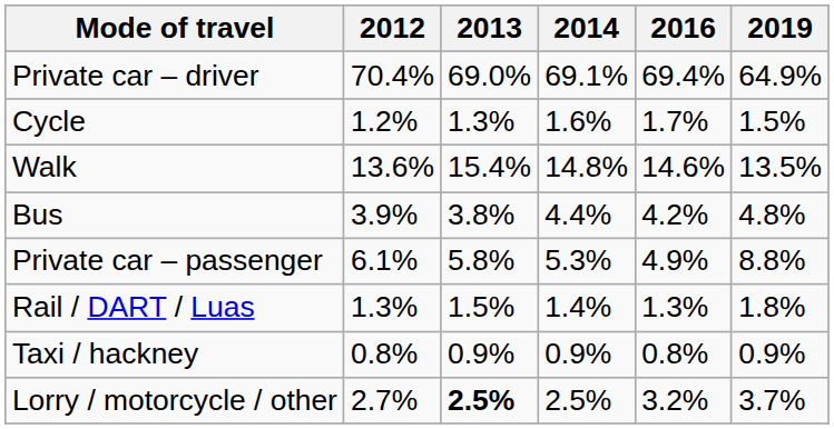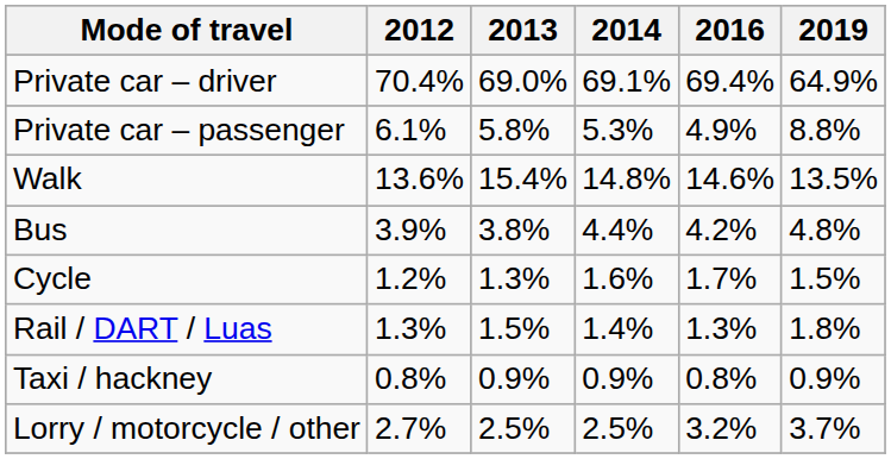 <table class="wikitable sortable">
 <tr>
 <th>Mode of travel</th>
 <th>2012</th>
 <th>2013</th>
 <th>2014</th>
 <th>2016</th>
 <th>2019</th>
 </tr>
 <tr>
 <td>Private car – driver</td>
 <td>70.4%</td>
 <td>69.0%</td>
 <td>69.1%</td>
 <td>69.4%</td>
 <td>64.9%</td>
 </tr>
 <tr>
-<td>Cycle</td>
-<td>1.2%</td>
-<td>1.3%</td>
-<td>1.6%</td>
-<td>1.7%</td>
-<td>1.5%</td>
+<td>Private car – passenger</td>
+<td>6.1%</td>
+<td>5.8%</td>
+<td>5.3%</td>
+<td>4.9%</td>
+<td>8.8%</td>
 </tr>
 <tr>
 <td>Walk</td>
 <td>13.6%</td>
 <td>15.4%</td>
 <td>14.8%</td>
 <td>14.6%</td>
 <td>13.5%</td>
 </tr>
 <tr>
 <td>Bus</td>
 <td>3.9%</td>
 <td>3.8%</td>
 <td>4.4%</td>
 <td>4.2%</td>
 <td>4.8%</td>
 </tr>
 <tr>
-<td>Private car – passenger</td>
-<td>6.1%</td>
-<td>5.8%</td>
-<td>5.3%</td>
-<td>4.9%</td>
-<td>8.8%</td>
+<td>Cycle</td>
+<td>1.2%</td>
+<td>1.3%</td>
+<td>1.6%</td>
+<td>1.7%</td>
+<td>1.5%</td>
 </tr>
 <tr>
 <td>Rail / <a href='#'>DART</a> / <a href='#'>Luas</a></td>
 <td>1.3%</td>
 <td>1.5%</td>
 <td>1.4%</td>
 <td>1.3%</td>
 <td>1.8%</td>
 </tr>
 <tr>
 <td>Taxi / hackney</td>
 <td>0.8%</td>
 <td>0.9%</td>
 <td>0.9%</td>
 <td>0.8%</td>
 <td>0.9%</td>
 </tr>
 <tr>
 <td>Lorry / motorcycle / other</td>
 <td>2.7%</td>
-<td><strong>2.5%</strong></td>
+<td>2.5%</td>
 <td>2.5%</td>
 <td>3.2%</td>
 <td>3.7%</td>
 </tr>
 </table>
